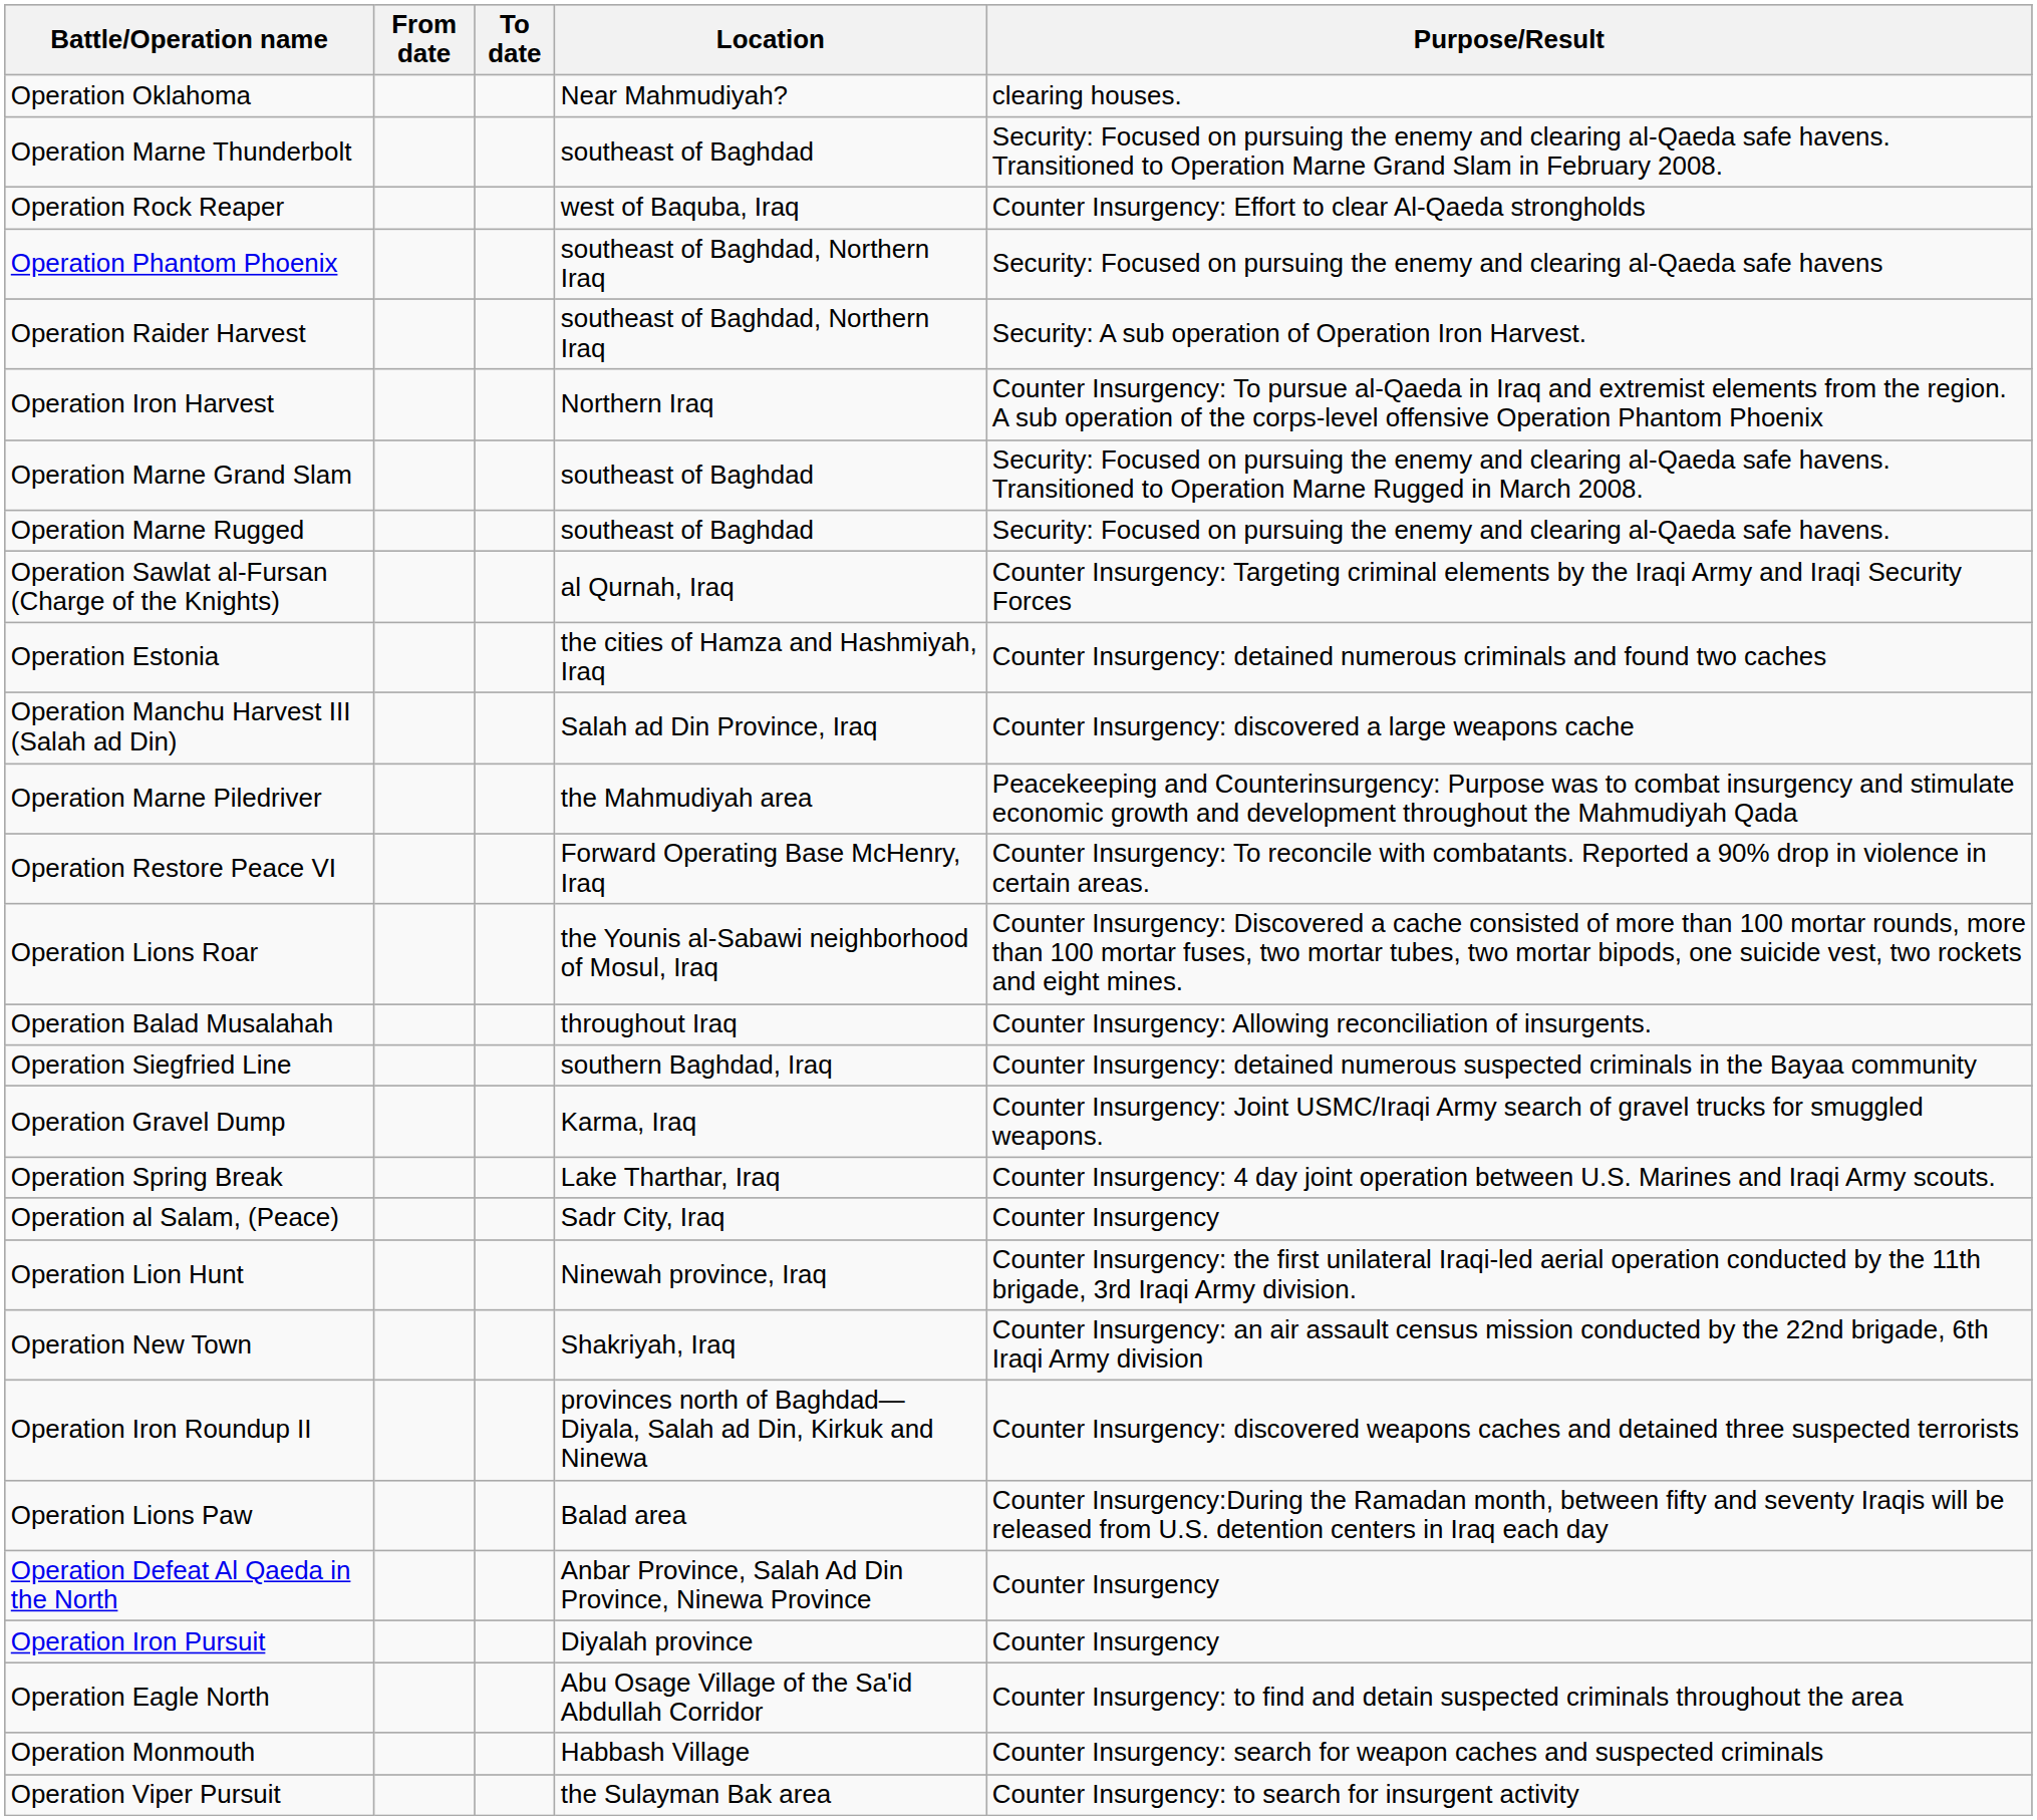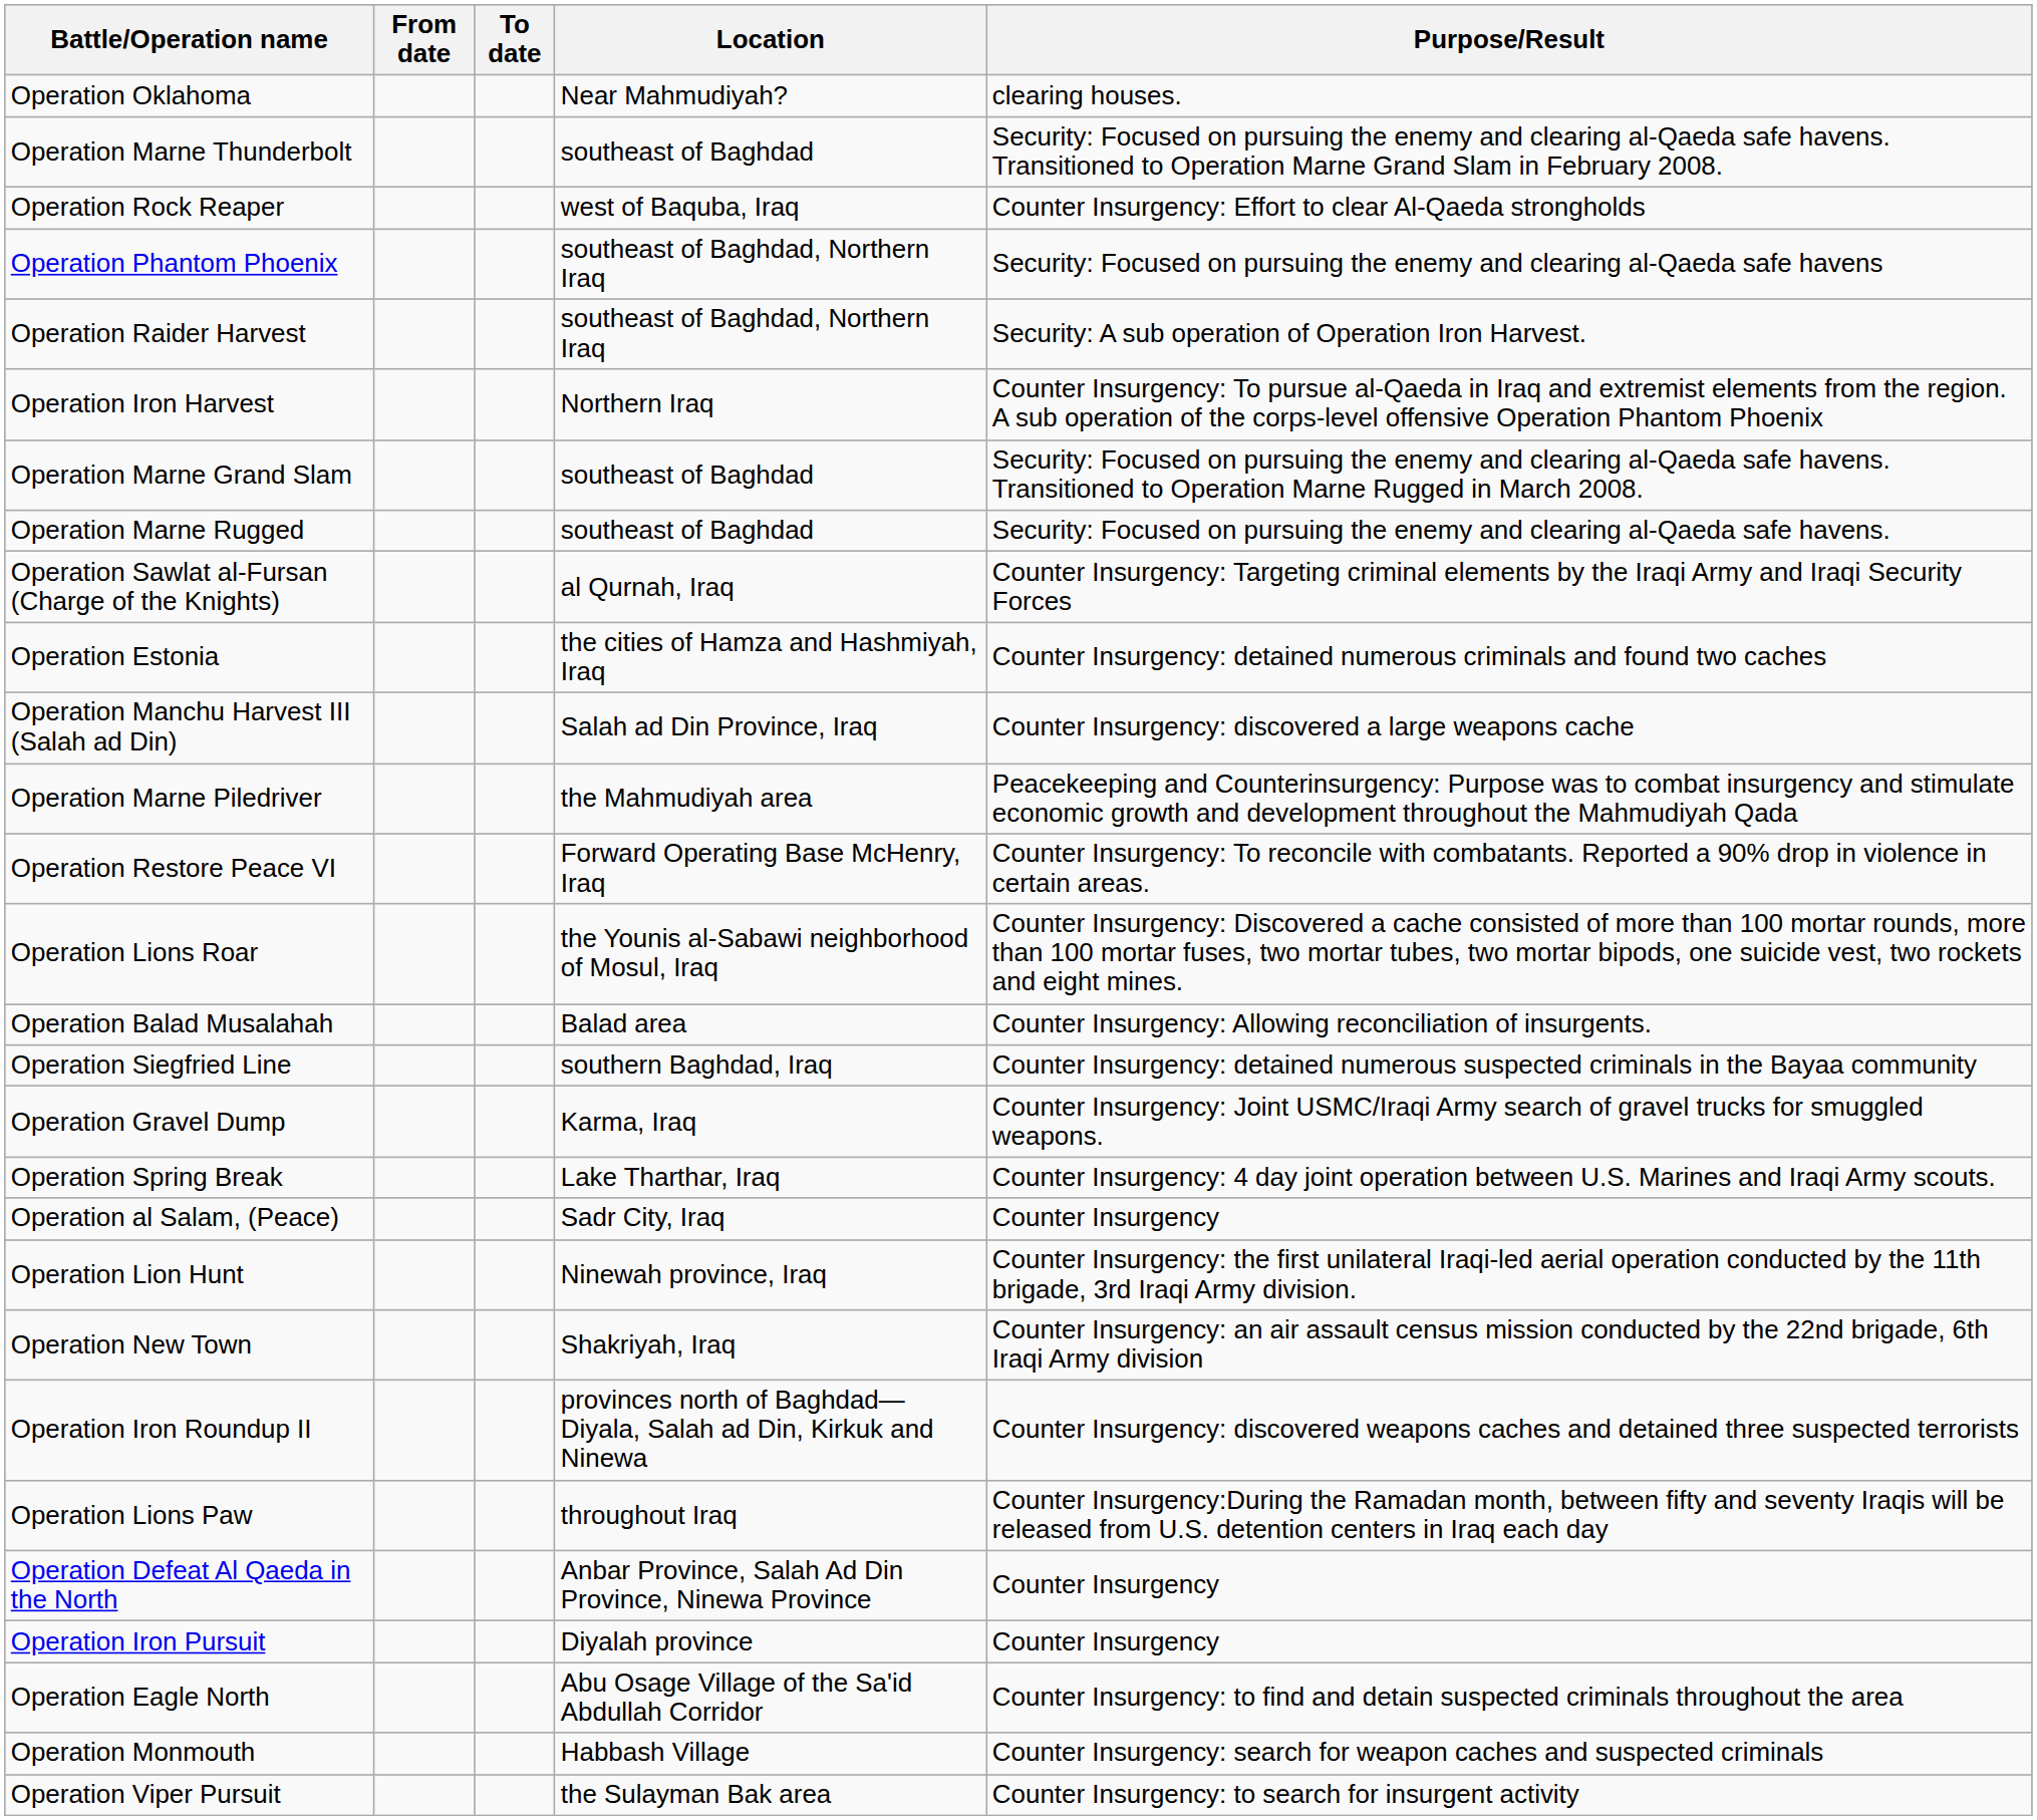 <table class="wikitable sortable">
 <tr>
 <th>Battle/Operation name</th>
 <th>From date</th>
 <th>To date</th>
 <th>Location</th>
 <th>Purpose/Result</th>
 </tr>
 <tr>
 <td>Operation Oklahoma</td>
 <td></td>
 <td></td>
 <td>Near Mahmudiyah?</td>
 <td>clearing houses.</td>
 </tr>
 <tr>
 <td>Operation Marne Thunderbolt</td>
 <td></td>
 <td></td>
 <td>southeast of Baghdad</td>
 <td>Security: Focused on pursuing the enemy and clearing al-Qaeda safe havens. Transitioned to Operation Marne Grand Slam in February 2008.</td>
 </tr>
 <tr>
 <td>Operation Rock Reaper</td>
 <td></td>
 <td></td>
 <td>west of Baquba, Iraq</td>
 <td>Counter Insurgency: Effort to clear Al-Qaeda strongholds</td>
 </tr>
 <tr>
 <td><a href='#'>Operation Phantom Phoenix</a></td>
 <td></td>
 <td></td>
 <td>southeast of Baghdad, Northern Iraq</td>
 <td>Security: Focused on pursuing the enemy and clearing al-Qaeda safe havens</td>
 </tr>
 <tr>
 <td>Operation Raider Harvest</td>
 <td></td>
 <td></td>
 <td>southeast of Baghdad, Northern Iraq</td>
 <td>Security: A sub operation of Operation Iron Harvest.</td>
 </tr>
 <tr>
 <td>Operation Iron Harvest</td>
 <td></td>
 <td></td>
 <td>Northern Iraq</td>
 <td>Counter Insurgency: To pursue al-Qaeda in Iraq and extremist elements from the region. A sub operation of the corps-level offensive Operation Phantom Phoenix</td>
 </tr>
 <tr>
 <td>Operation Marne Grand Slam</td>
 <td></td>
 <td></td>
 <td>southeast of Baghdad</td>
 <td>Security: Focused on pursuing the enemy and clearing al-Qaeda safe havens. Transitioned to Operation Marne Rugged in March 2008.</td>
 </tr>
 <tr>
 <td>Operation Marne Rugged</td>
 <td></td>
 <td></td>
 <td>southeast of Baghdad</td>
 <td>Security: Focused on pursuing the enemy and clearing al-Qaeda safe havens.</td>
 </tr>
 <tr>
 <td>Operation Sawlat al-Fursan (Charge of the Knights)</td>
 <td></td>
 <td></td>
 <td>al Qurnah, Iraq</td>
 <td>Counter Insurgency: Targeting criminal elements by the Iraqi Army and Iraqi Security Forces</td>
 </tr>
 <tr>
 <td>Operation Estonia</td>
 <td></td>
 <td></td>
 <td>the cities of Hamza and Hashmiyah, Iraq</td>
 <td>Counter Insurgency: detained numerous criminals and found two caches</td>
 </tr>
 <tr>
 <td>Operation Manchu Harvest III (Salah ad Din)</td>
 <td></td>
 <td></td>
 <td>Salah ad Din Province, Iraq</td>
 <td>Counter Insurgency: discovered a large weapons cache</td>
 </tr>
 <tr>
 <td>Operation Marne Piledriver</td>
 <td></td>
 <td></td>
 <td>the Mahmudiyah area</td>
 <td>Peacekeeping and Counterinsurgency: Purpose was to combat insurgency and stimulate economic growth and development throughout the Mahmudiyah Qada</td>
 </tr>
 <tr>
 <td>Operation Restore Peace VI</td>
 <td></td>
 <td></td>
 <td>Forward Operating Base McHenry, Iraq</td>
 <td>Counter Insurgency: To reconcile with combatants.  Reported a 90% drop in violence in certain areas.</td>
 </tr>
 <tr>
 <td>Operation Lions Roar</td>
 <td></td>
 <td></td>
 <td>the Younis al-Sabawi neighborhood of Mosul, Iraq</td>
 <td>Counter Insurgency: Discovered a cache consisted of more than 100 mortar rounds, more than 100 mortar fuses, two mortar tubes, two mortar bipods, one suicide vest, two rockets and eight mines.</td>
 </tr>
 <tr>
 <td>Operation Balad Musalahah</td>
 <td></td>
 <td></td>
-<td>throughout Iraq</td>
+<td>Balad area</td>
 <td>Counter Insurgency: Allowing reconciliation of insurgents.</td>
 </tr>
 <tr>
 <td>Operation Siegfried Line</td>
 <td></td>
 <td></td>
 <td>southern Baghdad, Iraq</td>
 <td>Counter Insurgency: detained numerous suspected criminals in the Bayaa community</td>
 </tr>
 <tr>
 <td>Operation Gravel Dump</td>
 <td></td>
 <td></td>
 <td>Karma, Iraq</td>
 <td>Counter Insurgency: Joint USMC/Iraqi Army search of gravel trucks for smuggled weapons.</td>
 </tr>
 <tr>
 <td>Operation Spring Break</td>
 <td></td>
 <td></td>
 <td>Lake Tharthar, Iraq</td>
 <td>Counter Insurgency: 4 day joint operation between U.S. Marines and Iraqi Army scouts.</td>
 </tr>
 <tr>
 <td>Operation al Salam, (Peace)</td>
 <td></td>
 <td></td>
 <td>Sadr City, Iraq</td>
 <td>Counter Insurgency</td>
 </tr>
 <tr>
 <td>Operation Lion Hunt</td>
 <td></td>
 <td></td>
 <td>Ninewah province, Iraq</td>
 <td>Counter Insurgency: the first unilateral Iraqi-led aerial operation conducted by the 11th brigade, 3rd Iraqi Army division.</td>
 </tr>
 <tr>
 <td>Operation New Town</td>
 <td></td>
 <td></td>
 <td>Shakriyah, Iraq</td>
 <td>Counter Insurgency: an air assault census mission conducted by the 22nd brigade, 6th Iraqi Army division</td>
 </tr>
 <tr>
 <td>Operation Iron Roundup II</td>
 <td></td>
 <td></td>
 <td>provinces north of Baghdad—Diyala, Salah ad Din, Kirkuk and Ninewa</td>
 <td>Counter Insurgency: discovered weapons caches and detained three suspected terrorists</td>
 </tr>
 <tr>
 <td>Operation Lions Paw</td>
 <td></td>
 <td></td>
-<td>Balad area</td>
+<td>throughout Iraq</td>
 <td>Counter Insurgency:During the Ramadan month, between fifty and seventy Iraqis will be released from U.S. detention centers in Iraq each day</td>
 </tr>
 <tr>
 <td><a href='#'>Operation Defeat Al Qaeda in the North</a></td>
 <td></td>
 <td></td>
 <td>Anbar Province, Salah Ad Din Province, Ninewa Province</td>
 <td>Counter Insurgency</td>
 </tr>
 <tr>
 <td><a href='#'>Operation Iron Pursuit</a></td>
 <td></td>
 <td></td>
 <td>Diyalah province</td>
 <td>Counter Insurgency</td>
 </tr>
 <tr>
 <td>Operation Eagle North</td>
 <td></td>
 <td></td>
 <td>Abu Osage Village of the Sa'id Abdullah Corridor</td>
 <td>Counter Insurgency: to find and detain suspected criminals throughout the area</td>
 </tr>
 <tr>
 <td>Operation Monmouth</td>
 <td></td>
 <td></td>
 <td>Habbash Village</td>
 <td>Counter Insurgency: search for weapon caches and suspected criminals</td>
 </tr>
 <tr>
 <td>Operation Viper Pursuit</td>
 <td></td>
 <td></td>
 <td>the Sulayman Bak area</td>
 <td>Counter Insurgency: to search for insurgent activity</td>
 </tr>
 </table>
